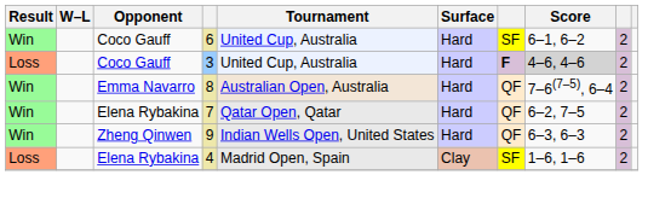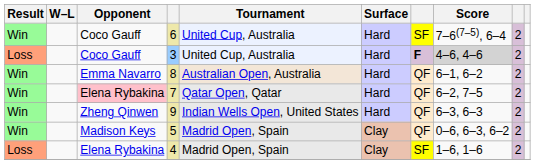 <table class="wikitable sortable">
 <tr>
 <th>Result</th>
 <th class=unsortable>W–L</th>
 <th>Opponent</th>
 <th></th>
 <th>Tournament</th>
 <th>Surface</th>
 <th class=unsortable></th>
 <th class=unsortable>Score</th>
 <th></th>
 <th class=unsortable></th>
 </tr>
 <tr>
 <td bgcolor=98fb98>Win</td>
 <td></td>
 <td> Coco Gauff</td>
 <td bgcolor=eee8aa>6</td>
 <td bgcolor=ecf2ff><a href='#'>United Cup</a>, Australia</td>
 <td bgcolor=ccccff>Hard</td>
 <td bgcolor=yellow>SF</td>
-<td>6–1, 6–2</td>
+<td>7–6<sup>(7–5)</sup>, 6–4</td>
 <td bgcolor=thistle>2</td>
 <td></td>
 </tr>
 <tr>
 <td bgcolor=ffa07a>Loss</td>
 <td></td>
 <td> <a href='#'>Coco Gauff</a></td>
 <td bgcolor=99ccff>3</td>
 <td bgcolor=ecf2ff>United Cup, Australia</td>
 <td bgcolor=ccccff>Hard</td>
 <td bgcolor=thistle><strong>F</strong></td>
 <td style="background: lightgrey;">4–6, 4–6</td>
 <td bgcolor=thistle>2</td>
 <td></td>
 </tr>
 <tr>
 <td bgcolor=98fb98>Win</td>
 <td></td>
 <td> <a href='#'>Emma Navarro</a></td>
 <td bgcolor=eee8aa>8</td>
 <td bgcolor=f3e6d7><a href='#'>Australian Open</a>, Australia</td>
 <td bgcolor=ccccff>Hard</td>
 <td bgcolor=ffebcd>QF</td>
-<td>7–6<sup>(7–5)</sup>, 6–4</td>
+<td>6–1, 6–2</td>
 <td bgcolor=thistle>2</td>
 <td></td>
 </tr>
 <tr>
 <td bgcolor=98fb98>Win</td>
 <td></td>
-<td> Elena Rybakina</td>
+<td style="background: pink;"> Elena Rybakina</td>
 <td bgcolor=eee8aa>7</td>
 <td bgcolor=e9e9e9><a href='#'>Qatar Open</a>, Qatar</td>
 <td bgcolor=ccccff>Hard</td>
 <td bgcolor=ffebcd>QF</td>
 <td>6–2, 7–5</td>
 <td bgcolor=thistle>2</td>
 <td></td>
 </tr>
 <tr>
 <td bgcolor=98fb98>Win</td>
 <td></td>
 <td> <a href='#'>Zheng Qinwen</a></td>
 <td bgcolor=eee8aa>9</td>
 <td bgcolor=e9e9e9><a href='#'>Indian Wells Open</a>, United States</td>
 <td bgcolor=ccccff>Hard</td>
 <td bgcolor=ffebcd>QF</td>
 <td>6–3, 6–3</td>
 <td bgcolor=thistle>2</td>
 <td></td>
 </tr>
 <tr>
+<td bgcolor=98fb98>Win</td>
+<td></td>
+<td> <a href='#'>Madison Keys</a></td>
+<td bgcolor=eee8aa>5</td>
+<td bgcolor=e9e9e9><a href='#'>Madrid Open</a>, Spain</td>
+<td bgcolor=ebc2af>Clay</td>
+<td bgcolor=ffebcd>QF</td>
+<td>0–6, 6–3, 6–2</td>
+<td bgcolor=thistle>2</td>
+<td></td>
+</tr>
+<tr>
 <td bgcolor=ffa07a>Loss</td>
 <td></td>
 <td> <a href='#'>Elena Rybakina</a></td>
 <td bgcolor=eee8aa>4</td>
 <td bgcolor=e9e9e9>Madrid Open, Spain</td>
 <td bgcolor=ebc2af>Clay</td>
 <td bgcolor=yellow>SF</td>
 <td>1–6, 1–6</td>
 <td bgcolor=thistle>2</td>
 <td></td>
 </tr>
 <tr>
 </tr>
 </table>
